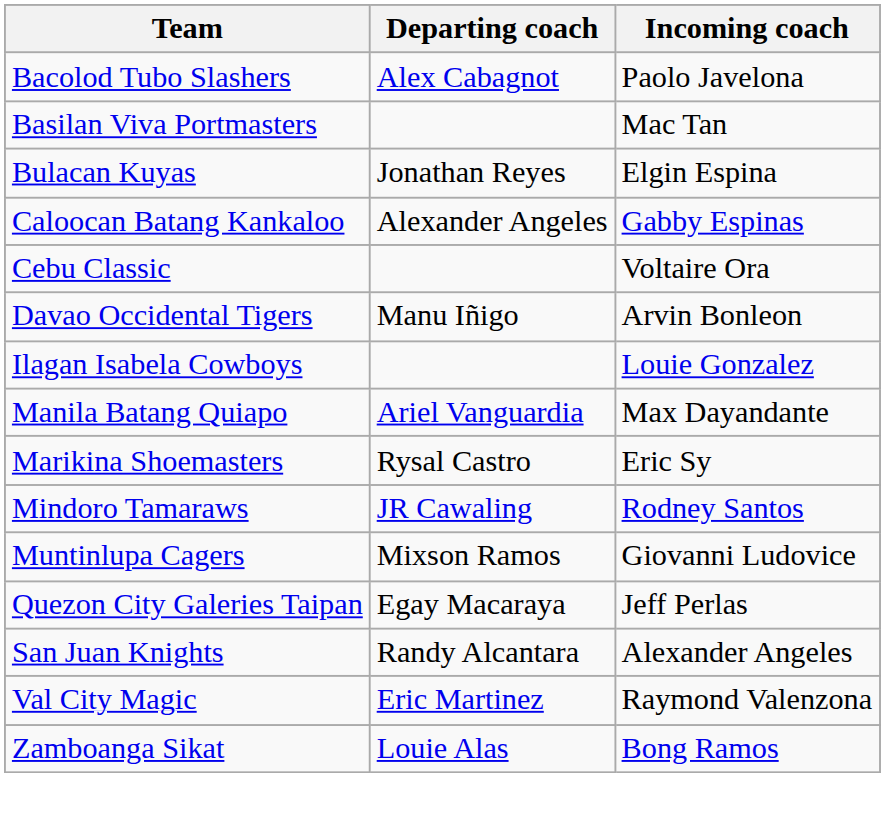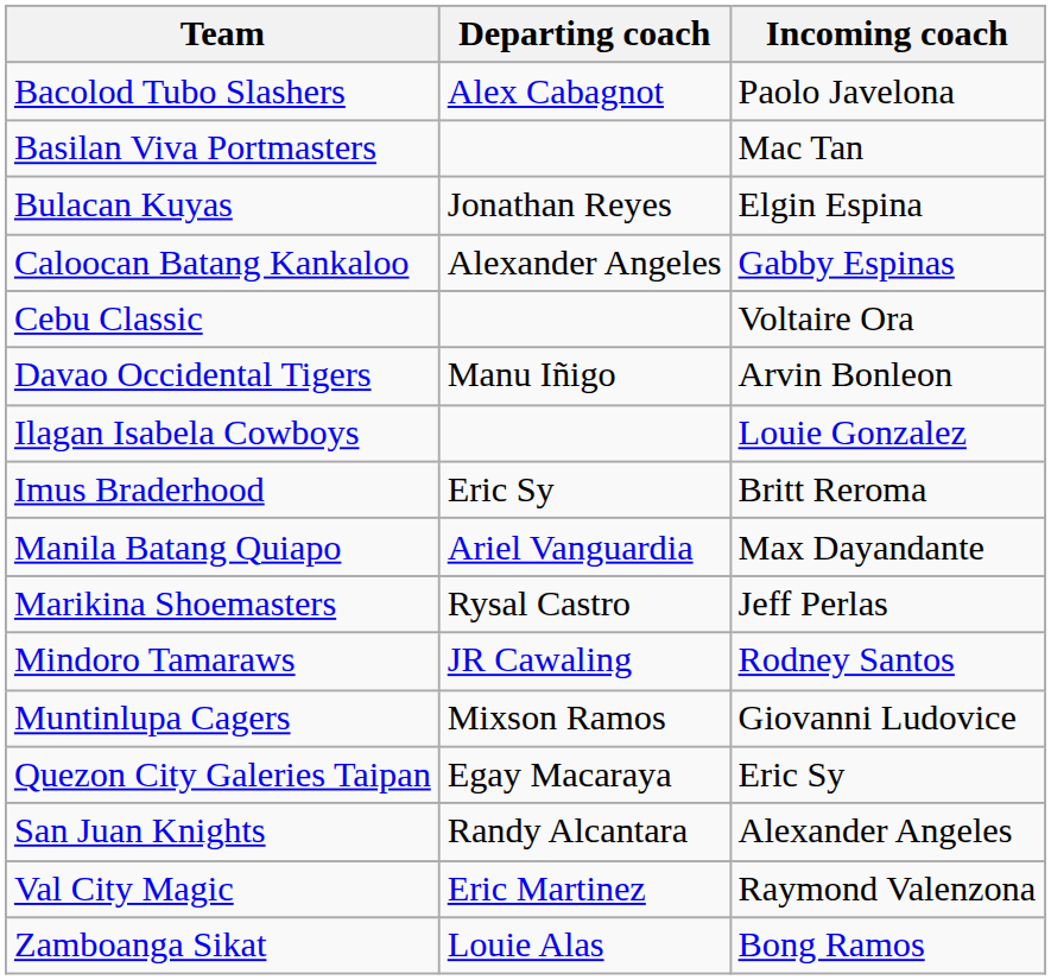 <table class="wikitable">
 <tr>
 <th>Team</th>
 <th>Departing coach</th>
 <th>Incoming coach</th>
 </tr>
 <tr>
 <td><a href='#'>Bacolod Tubo Slashers</a></td>
 <td><a href='#'>Alex Cabagnot</a></td>
 <td>Paolo Javelona</td>
 </tr>
 <tr>
 <td><a href='#'>Basilan Viva Portmasters</a></td>
 <td></td>
 <td>Mac Tan</td>
 </tr>
 <tr>
 <td><a href='#'>Bulacan Kuyas</a></td>
 <td>Jonathan Reyes</td>
 <td>Elgin Espina</td>
 </tr>
 <tr>
 <td><a href='#'>Caloocan Batang Kankaloo</a></td>
 <td>Alexander Angeles</td>
 <td><a href='#'>Gabby Espinas</a></td>
 </tr>
 <tr>
 <td><a href='#'>Cebu Classic</a></td>
 <td></td>
 <td>Voltaire Ora</td>
 </tr>
 <tr>
 <td><a href='#'>Davao Occidental Tigers</a></td>
 <td>Manu Iñigo</td>
 <td>Arvin Bonleon</td>
 </tr>
 <tr>
 <td><a href='#'>Ilagan Isabela Cowboys</a></td>
 <td></td>
 <td><a href='#'>Louie Gonzalez</a></td>
 </tr>
 <tr>
+<td><a href='#'>Imus Braderhood</a></td>
+<td>Eric Sy</td>
+<td>Britt Reroma</td>
+</tr>
+<tr>
 <td><a href='#'>Manila Batang Quiapo</a></td>
 <td><a href='#'>Ariel Vanguardia</a></td>
 <td>Max Dayandante</td>
 </tr>
 <tr>
 <td><a href='#'>Marikina Shoemasters</a></td>
 <td>Rysal Castro</td>
-<td>Eric Sy</td>
+<td>Jeff Perlas</td>
 </tr>
 <tr>
 <td><a href='#'>Mindoro Tamaraws</a></td>
 <td><a href='#'>JR Cawaling</a></td>
 <td><a href='#'>Rodney Santos</a></td>
 </tr>
 <tr>
 <td><a href='#'>Muntinlupa Cagers</a></td>
 <td>Mixson Ramos</td>
 <td>Giovanni Ludovice</td>
 </tr>
 <tr>
 <td><a href='#'>Quezon City Galeries Taipan</a></td>
 <td>Egay Macaraya</td>
-<td>Jeff Perlas</td>
+<td>Eric Sy</td>
 </tr>
 <tr>
 <td><a href='#'>San Juan Knights</a></td>
 <td>Randy Alcantara</td>
 <td>Alexander Angeles</td>
 </tr>
 <tr>
 <td><a href='#'>Val City Magic</a></td>
 <td><a href='#'>Eric Martinez</a></td>
 <td>Raymond Valenzona</td>
 </tr>
 <tr>
 <td><a href='#'>Zamboanga Sikat</a></td>
 <td><a href='#'>Louie Alas</a></td>
 <td><a href='#'>Bong Ramos</a></td>
 </tr>
 </table>
